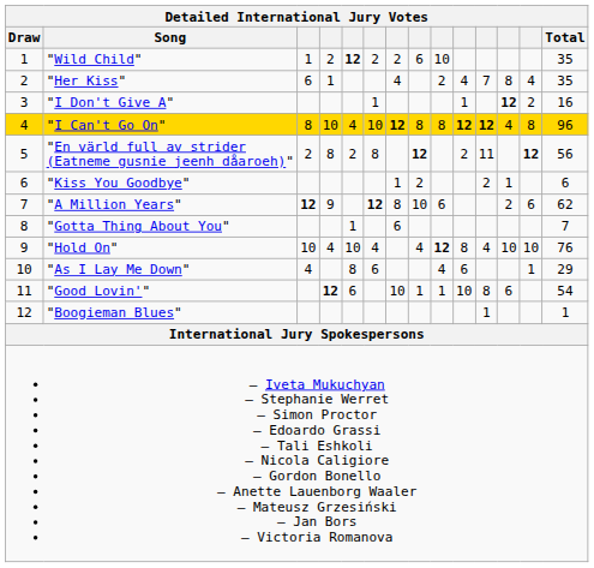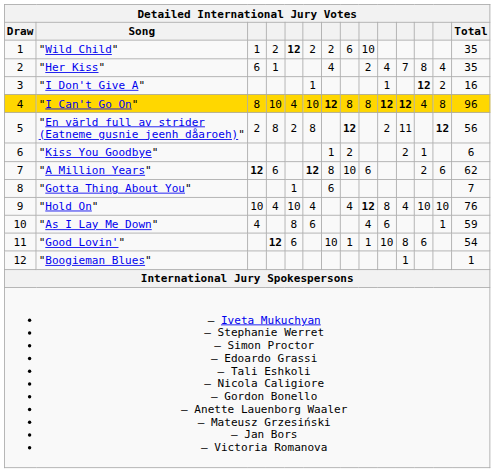 <table class="sortable wikitable" style="margin: 1em auto 1em auto; text-align:center;">
 <tr>
 <th colspan=14>Detailed International Jury Votes</th>
 </tr>
 <tr>
 <th>Draw</th>
 <th>Song</th>
 <th></th>
 <th></th>
 <th></th>
 <th></th>
 <th></th>
 <th></th>
 <th></th>
 <th></th>
 <th></th>
 <th></th>
 <th></th>
 <th>Total</th>
 </tr>
 <tr>
 <td>1</td>
 <td align=left>"<a href='#'>Wild Child</a>"</td>
 <td>1</td>
 <td>2</td>
 <td><strong>12</strong></td>
 <td>2</td>
 <td>2</td>
 <td>6</td>
 <td>10</td>
 <td></td>
 <td></td>
 <td></td>
 <td></td>
 <td>35</td>
 </tr>
 <tr>
 <td>2</td>
 <td align=left>"<a href='#'>Her Kiss</a>"</td>
 <td>6</td>
 <td>1</td>
 <td></td>
 <td></td>
 <td>4</td>
 <td></td>
 <td>2</td>
 <td>4</td>
 <td>7</td>
 <td>8</td>
 <td>4</td>
 <td>35</td>
 </tr>
 <tr>
 <td>3</td>
 <td align=left>"<a href='#'>I Don't Give A</a>"</td>
 <td></td>
 <td></td>
 <td></td>
 <td>1</td>
 <td></td>
 <td></td>
 <td></td>
 <td>1</td>
 <td></td>
 <td><strong>12</strong></td>
 <td>2</td>
 <td>16</td>
 </tr>
 <tr style="background:gold;">
 <td>4</td>
 <td align=left>"<a href='#'>I Can't Go On</a>"</td>
 <td>8</td>
 <td>10</td>
 <td>4</td>
 <td>10</td>
 <td><strong>12</strong></td>
 <td>8</td>
 <td>8</td>
 <td><strong>12</strong></td>
 <td><strong>12</strong></td>
 <td>4</td>
 <td>8</td>
 <td>96</td>
 </tr>
 <tr>
 <td>5</td>
 <td align=left>"<a href='#'>En värld full av strider<br>(Eatneme gusnie jeenh dåaroeh)</a>"</td>
 <td>2</td>
 <td>8</td>
 <td>2</td>
 <td>8</td>
 <td></td>
 <td><strong>12</strong></td>
 <td></td>
 <td>2</td>
 <td>11</td>
 <td></td>
 <td><strong>12</strong></td>
 <td>56</td>
 </tr>
 <tr>
 <td>6</td>
 <td align=left>"<a href='#'>Kiss You Goodbye</a>"</td>
 <td></td>
 <td></td>
 <td></td>
 <td></td>
 <td>1</td>
 <td>2</td>
 <td></td>
 <td></td>
 <td>2</td>
 <td>1</td>
 <td></td>
 <td>6</td>
 </tr>
 <tr>
 <td>7</td>
 <td align=left>"<a href='#'>A Million Years</a>"</td>
 <td><strong>12</strong></td>
-<td>9</td>
+<td>6</td>
 <td></td>
 <td><strong>12</strong></td>
 <td>8</td>
 <td>10</td>
 <td>6</td>
 <td></td>
 <td></td>
 <td>2</td>
 <td>6</td>
 <td>62</td>
 </tr>
 <tr>
 <td>8</td>
 <td align=left>"<a href='#'>Gotta Thing About You</a>"</td>
 <td></td>
 <td></td>
 <td>1</td>
 <td></td>
 <td>6</td>
 <td></td>
 <td></td>
 <td></td>
 <td></td>
 <td></td>
 <td></td>
 <td>7</td>
 </tr>
 <tr>
 <td>9</td>
 <td align=left>"<a href='#'>Hold On</a>"</td>
 <td>10</td>
 <td>4</td>
 <td>10</td>
 <td>4</td>
 <td></td>
 <td>4</td>
 <td><strong>12</strong></td>
 <td>8</td>
 <td>4</td>
 <td>10</td>
 <td>10</td>
 <td>76</td>
 </tr>
 <tr>
 <td>10</td>
 <td align=left>"<a href='#'>As I Lay Me Down</a>"</td>
 <td>4</td>
 <td></td>
 <td>8</td>
 <td>6</td>
 <td></td>
 <td></td>
 <td>4</td>
 <td>6</td>
 <td></td>
 <td></td>
 <td>1</td>
-<td>29</td>
+<td>59</td>
 </tr>
 <tr>
 <td>11</td>
 <td align=left>"<a href='#'>Good Lovin'</a>"</td>
 <td></td>
 <td><strong>12</strong></td>
 <td>6</td>
 <td></td>
 <td>10</td>
 <td>1</td>
 <td>1</td>
 <td>10</td>
 <td>8</td>
 <td>6</td>
 <td></td>
 <td>54</td>
 </tr>
 <tr>
 <td>12</td>
 <td align=left>"<a href='#'>Boogieman Blues</a>"</td>
 <td></td>
 <td></td>
 <td></td>
 <td></td>
 <td></td>
 <td></td>
 <td></td>
 <td></td>
 <td>1</td>
 <td></td>
 <td></td>
 <td>1</td>
 </tr>
 <tr class="sortbottom">
 <th colspan=14>International Jury Spokespersons</th>
 </tr>
 <tr class="sortbottom">
 <td colspan="14"><br><ul><li> – <a href='#'>Iveta Mukuchyan</a></li><li> – Stephanie Werret</li><li> – Simon Proctor</li><li> – Edoardo Grassi</li><li> – Tali Eshkoli</li><li> – Nicola Caligiore</li><li> – Gordon Bonello</li><li> – Anette Lauenborg Waaler</li><li> – Mateusz Grzesiński</li><li> – Jan Bors</li><li> – Victoria Romanova</li></ul></td>
 </tr>
 </table>
